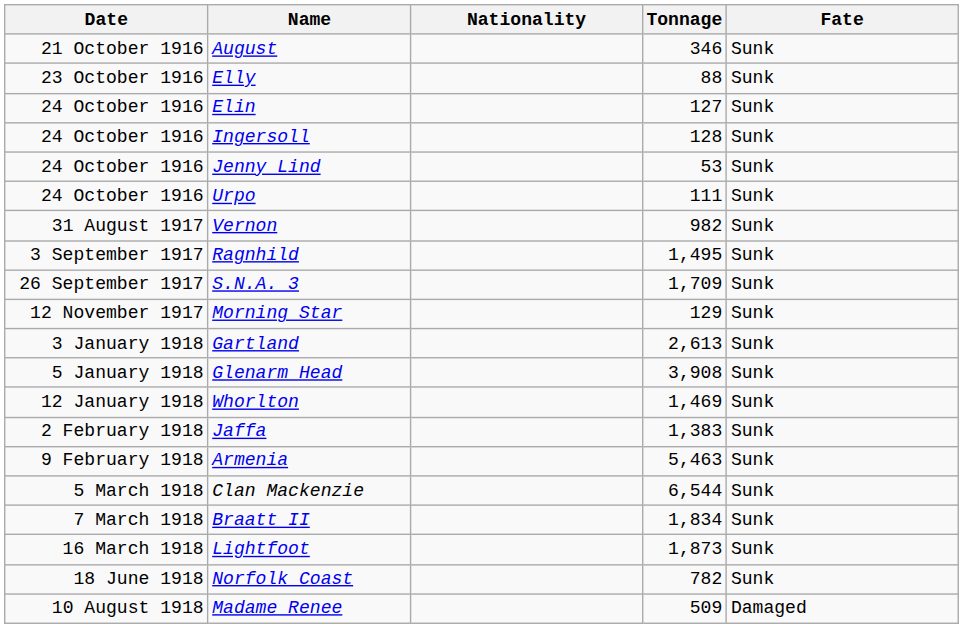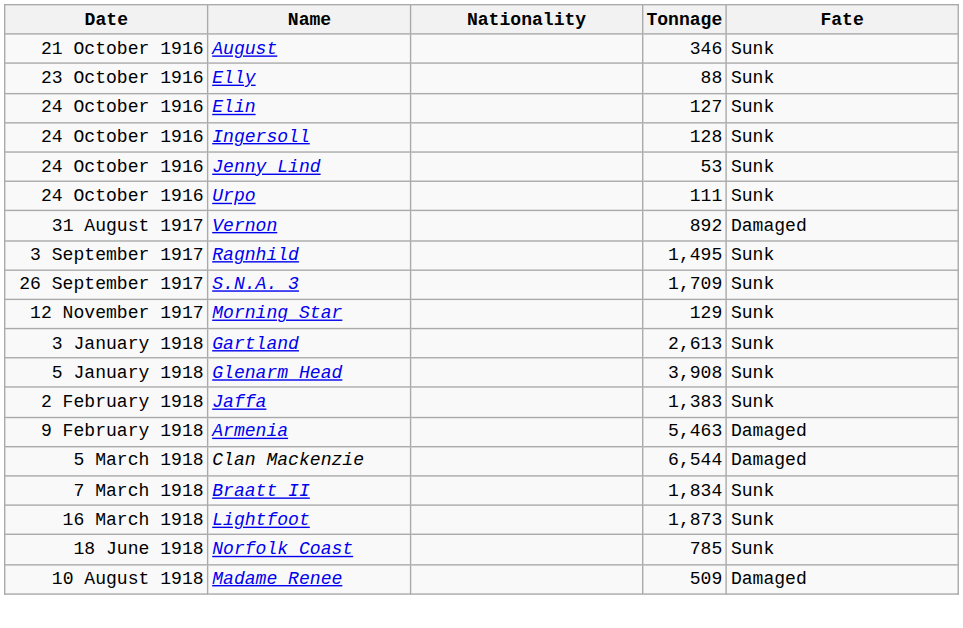 <table class="wikitable sortable">
 <tr>
 <th width="140px">Date</th>
 <th width="140px">Name</th>
 <th width="160px">Nationality</th>
 <th width="25px">Tonnage</th>
 <th width="160px">Fate</th>
 </tr>
 <tr>
 <td align="right">21 October 1916</td>
 <td align="left"><a href='#'><em>August</em></a></td>
 <td align="left"></td>
 <td align="right">346</td>
 <td align="left">Sunk</td>
 </tr>
 <tr>
 <td align="right">23 October 1916</td>
 <td align="left"><a href='#'><em>Elly</em></a></td>
 <td align="left"></td>
 <td align="right">88</td>
 <td align="left">Sunk</td>
 </tr>
 <tr>
 <td align="right">24 October 1916</td>
 <td align="left"><a href='#'><em>Elin</em></a></td>
 <td align="left"></td>
 <td align="right">127</td>
 <td align="left">Sunk</td>
 </tr>
 <tr>
 <td align="right">24 October 1916</td>
 <td align="left"><a href='#'><em>Ingersoll</em></a></td>
 <td align="left"></td>
 <td align="right">128</td>
 <td align="left">Sunk</td>
 </tr>
 <tr>
 <td align="right">24 October 1916</td>
 <td align="left"><a href='#'><em>Jenny Lind</em></a></td>
 <td align="left"></td>
 <td align="right">53</td>
 <td align="left">Sunk</td>
 </tr>
 <tr>
 <td align="right">24 October 1916</td>
 <td align="left"><a href='#'><em>Urpo</em></a></td>
 <td align="left"></td>
 <td align="right">111</td>
 <td align="left">Sunk</td>
 </tr>
 <tr>
 <td align="right">31 August 1917</td>
 <td align="left"><a href='#'><em>Vernon</em></a></td>
 <td align="left"></td>
-<td align="right">982</td>
-<td align="left">Sunk</td>
+<td align="right">892</td>
+<td align="left">Damaged</td>
 </tr>
 <tr>
 <td align="right">3 September 1917</td>
 <td align="left"><a href='#'><em>Ragnhild</em></a></td>
 <td align="left"></td>
 <td align="right">1,495</td>
 <td align="left">Sunk</td>
 </tr>
 <tr>
 <td align="right">26 September 1917</td>
 <td align="left"><a href='#'><em>S.N.A. 3</em></a></td>
 <td align="left"></td>
 <td align="right">1,709</td>
 <td align="left">Sunk</td>
 </tr>
 <tr>
 <td align="right">12 November 1917</td>
 <td align="left"><a href='#'><em>Morning Star</em></a></td>
 <td align="left"></td>
 <td align="right">129</td>
 <td align="left">Sunk</td>
 </tr>
 <tr>
 <td align="right">3 January 1918</td>
 <td align="left"><a href='#'><em>Gartland</em></a></td>
 <td align="left"></td>
 <td align="right">2,613</td>
 <td align="left">Sunk</td>
 </tr>
 <tr>
 <td align="right">5 January 1918</td>
 <td align="left"><a href='#'><em>Glenarm Head</em></a></td>
 <td align="left"></td>
 <td align="right">3,908</td>
 <td align="left">Sunk</td>
 </tr>
 <tr>
-<td align="right">12 January 1918</td>
-<td align="left"><a href='#'><em>Whorlton</em></a></td>
-<td align="left"></td>
-<td align="right">1,469</td>
-<td align="left">Sunk</td>
-</tr>
-<tr>
 <td align="right">2 February 1918</td>
 <td align="left"><a href='#'><em>Jaffa</em></a></td>
 <td align="left"></td>
 <td align="right">1,383</td>
 <td align="left">Sunk</td>
 </tr>
 <tr>
 <td align="right">9 February 1918</td>
 <td align="left"><a href='#'><em>Armenia</em></a></td>
 <td align="left"></td>
 <td align="right">5,463</td>
-<td align="left">Sunk</td>
+<td align="left">Damaged</td>
 </tr>
 <tr>
 <td align="right">5 March 1918</td>
 <td align="left"><em>Clan Mackenzie</em></td>
 <td align="left"></td>
 <td align="right">6,544</td>
-<td align="left">Sunk</td>
+<td align="left">Damaged</td>
 </tr>
 <tr>
 <td align="right">7 March 1918</td>
 <td align="left"><a href='#'><em>Braatt II</em></a></td>
 <td align="left"></td>
 <td align="right">1,834</td>
 <td align="left">Sunk</td>
 </tr>
 <tr>
 <td align="right">16 March 1918</td>
 <td align="left"><a href='#'><em>Lightfoot</em></a></td>
 <td align="left"></td>
 <td align="right">1,873</td>
 <td align="left">Sunk</td>
 </tr>
 <tr>
 <td align="right">18 June 1918</td>
 <td align="left"><a href='#'><em>Norfolk Coast</em></a></td>
 <td align="left"></td>
-<td align="right">782</td>
+<td align="right">785</td>
 <td align="left">Sunk</td>
 </tr>
 <tr>
 <td align="right">10 August 1918</td>
 <td align="left"><a href='#'><em>Madame Renee</em></a></td>
 <td align="left"></td>
 <td align="right">509</td>
 <td align="left">Damaged</td>
 </tr>
 </table>
